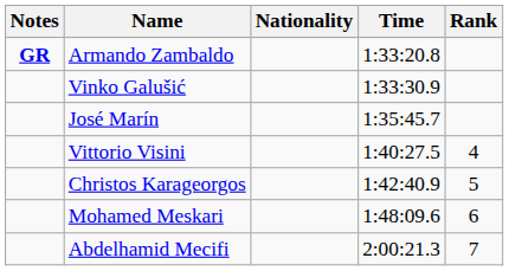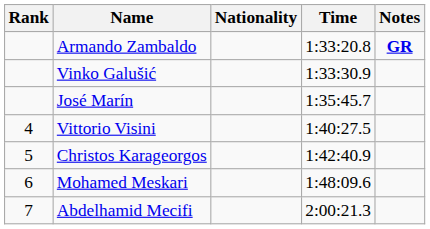 <table class="wikitable sortable" style="text-align:center">
 <tr>
-<th>Notes</th>
+<th>Rank</th>
 <th>Name</th>
 <th>Nationality</th>
 <th>Time</th>
-<th>Rank</th>
+<th>Notes</th>
 </tr>
 <tr>
-<td><strong><a href='#'>GR</a></strong></td>
+<td></td>
 <td align=left><a href='#'>Armando Zambaldo</a></td>
 <td align=left></td>
 <td>1:33:20.8</td>
-<td></td>
+<td><strong><a href='#'>GR</a></strong></td>
 </tr>
 <tr>
 <td></td>
 <td align=left><a href='#'>Vinko Galušić</a></td>
 <td align=left></td>
 <td>1:33:30.9</td>
 <td></td>
 </tr>
 <tr>
 <td></td>
 <td align=left><a href='#'>José Marín</a></td>
 <td align=left></td>
 <td>1:35:45.7</td>
 <td></td>
 </tr>
 <tr>
-<td></td>
+<td>4</td>
 <td align=left><a href='#'>Vittorio Visini</a></td>
 <td align=left></td>
 <td>1:40:27.5</td>
-<td>4</td>
+<td></td>
 </tr>
 <tr>
-<td></td>
+<td>5</td>
 <td align=left><a href='#'>Christos Karageorgos</a></td>
 <td align=left></td>
 <td>1:42:40.9</td>
-<td>5</td>
+<td></td>
 </tr>
 <tr>
-<td></td>
+<td>6</td>
 <td align=left><a href='#'>Mohamed Meskari</a></td>
 <td align=left></td>
 <td>1:48:09.6</td>
-<td>6</td>
+<td></td>
 </tr>
 <tr>
-<td></td>
+<td>7</td>
 <td align=left><a href='#'>Abdelhamid Mecifi</a></td>
 <td align=left></td>
 <td>2:00:21.3</td>
-<td>7</td>
+<td></td>
 </tr>
 </table>
